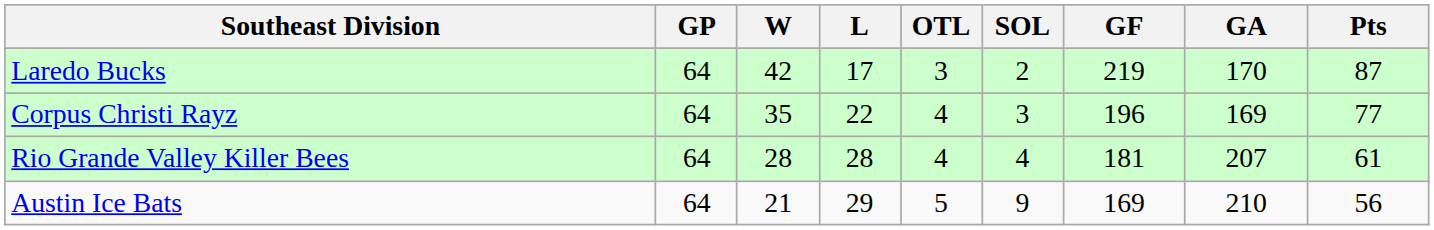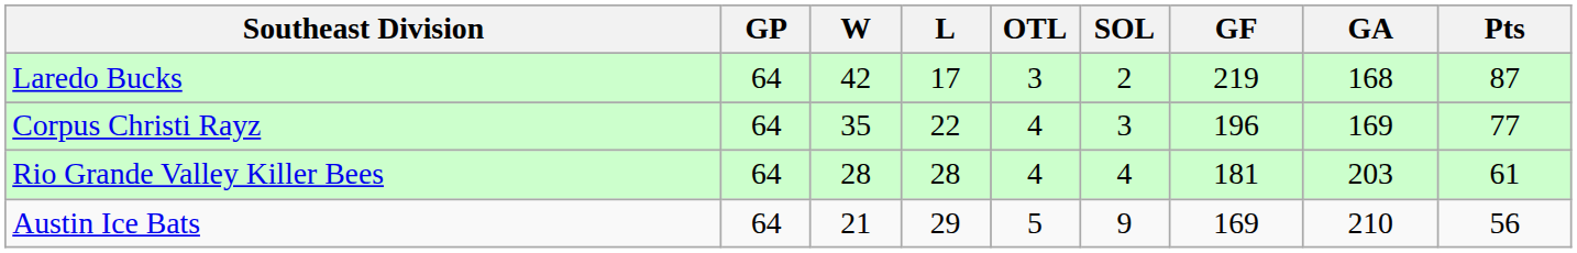 <table class="wikitable">
 <tr>
 <th width="40%" bgcolor="#e0e0e0">Southeast Division</th>
 <th width="5%" bgcolor="#e0e0e0">GP</th>
 <th width="5%" bgcolor="#e0e0e0">W</th>
 <th width="5%" bgcolor="#e0e0e0">L</th>
 <th width="5%" bgcolor="#e0e0e0">OTL</th>
 <th width="5%" bgcolor="#e0e0e0">SOL</th>
 <th width="7.5%" bgcolor="#e0e0e0">GF</th>
 <th width="7.5%" bgcolor="#e0e0e0">GA</th>
 <th width="7.5%" bgcolor="#e0e0e0">Pts</th>
 </tr>
 <tr align="center" bgcolor="#CCFFCC">
 <td align="left"><a href='#'>Laredo Bucks</a></td>
 <td>64</td>
 <td>42</td>
 <td>17</td>
 <td>3</td>
 <td>2</td>
 <td>219</td>
-<td>170</td>
+<td>168</td>
 <td>87</td>
 </tr>
 <tr align="center" bgcolor="#CCFFCC">
 <td align="left"><a href='#'>Corpus Christi Rayz</a></td>
 <td>64</td>
 <td>35</td>
 <td>22</td>
 <td>4</td>
 <td>3</td>
 <td>196</td>
 <td>169</td>
 <td>77</td>
 </tr>
 <tr align="center" bgcolor="#CCFFCC">
 <td align="left"><a href='#'>Rio Grande Valley Killer Bees</a></td>
 <td>64</td>
 <td>28</td>
 <td>28</td>
 <td>4</td>
 <td>4</td>
 <td>181</td>
-<td>207</td>
+<td>203</td>
 <td>61</td>
 </tr>
 <tr align="center">
 <td align="left"><a href='#'>Austin Ice Bats</a></td>
 <td>64</td>
 <td>21</td>
 <td>29</td>
 <td>5</td>
 <td>9</td>
 <td>169</td>
 <td>210</td>
 <td>56</td>
 </tr>
 </table>
